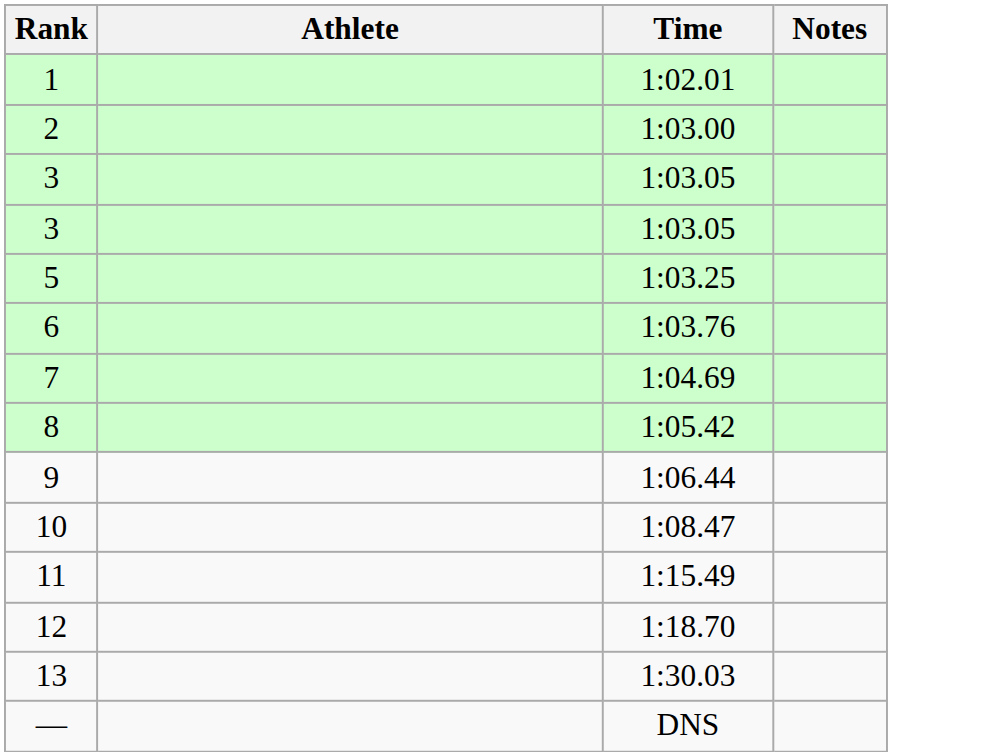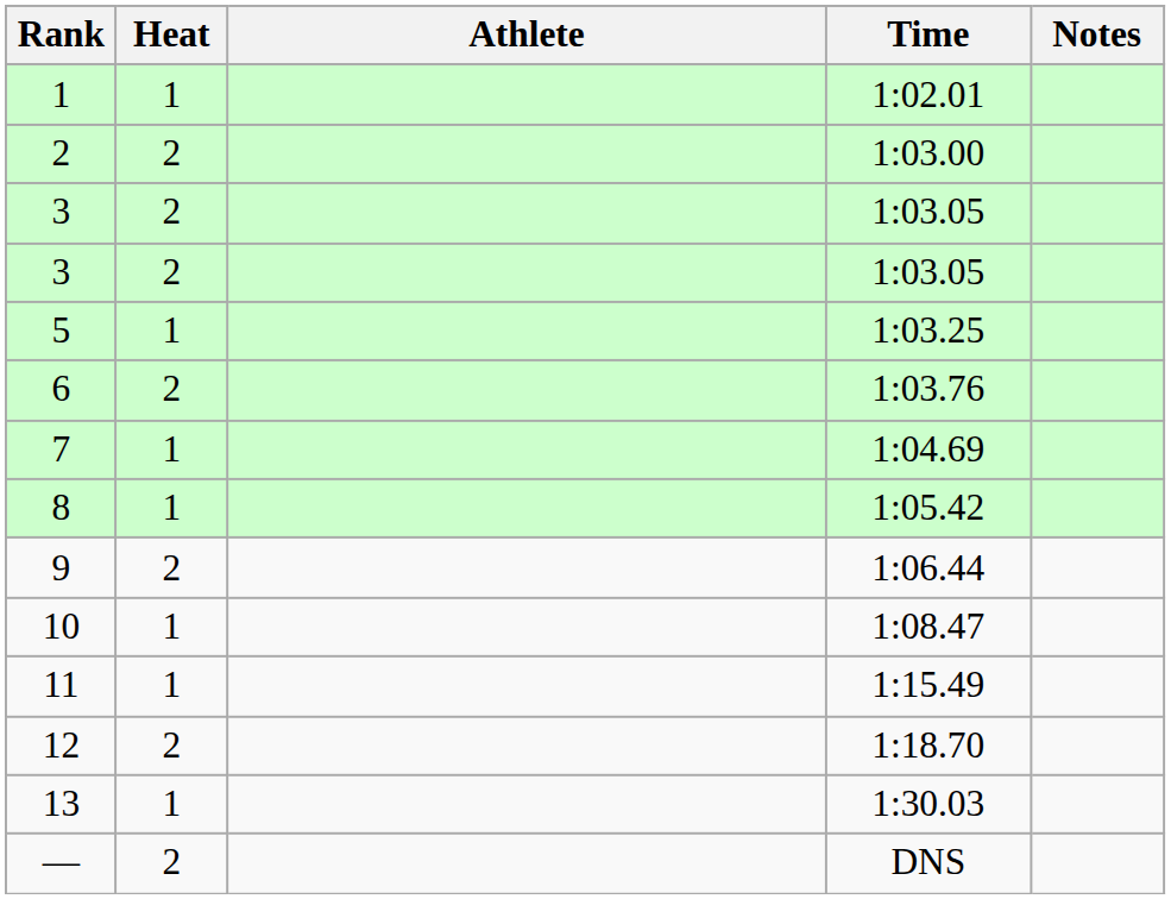 <table class="wikitable" style="text-align:center">
 <tr>
 <th width=40>Rank</th>
+<th width=40>Heat</th>
 <th width=250>Athlete</th>
 <th width=80>Time</th>
 <th width=50>Notes</th>
 </tr>
 <tr bgcolor="ccffcc">
+<td>1</td>
 <td>1</td>
 <td align=left></td>
 <td>1:02.01</td>
 <td></td>
 </tr>
 <tr bgcolor="ccffcc">
 <td>2</td>
+<td>2</td>
 <td align=left></td>
 <td>1:03.00</td>
 <td></td>
 </tr>
 <tr bgcolor="ccffcc">
 <td>3</td>
+<td>2</td>
 <td align=left></td>
 <td>1:03.05</td>
 <td></td>
 </tr>
 <tr bgcolor="ccffcc">
 <td>3</td>
+<td>2</td>
 <td align=left></td>
 <td>1:03.05</td>
 <td></td>
 </tr>
 <tr bgcolor="ccffcc">
 <td>5</td>
+<td>1</td>
 <td align=left></td>
 <td>1:03.25</td>
 <td></td>
 </tr>
 <tr bgcolor="ccffcc">
 <td>6</td>
+<td>2</td>
 <td align=left></td>
 <td>1:03.76</td>
 <td></td>
 </tr>
 <tr bgcolor="ccffcc">
 <td>7</td>
+<td>1</td>
 <td align=left></td>
 <td>1:04.69</td>
 <td></td>
 </tr>
 <tr bgcolor="ccffcc">
 <td>8</td>
+<td>1</td>
 <td align=left></td>
 <td>1:05.42</td>
 <td></td>
 </tr>
 <tr>
 <td>9</td>
+<td>2</td>
 <td align=left></td>
 <td>1:06.44</td>
 <td></td>
 </tr>
 <tr>
 <td>10</td>
+<td>1</td>
 <td align=left></td>
 <td>1:08.47</td>
 <td></td>
 </tr>
 <tr>
 <td>11</td>
+<td>1</td>
 <td align=left></td>
 <td>1:15.49</td>
 <td></td>
 </tr>
 <tr>
 <td>12</td>
+<td>2</td>
 <td align=left></td>
 <td>1:18.70</td>
 <td></td>
 </tr>
 <tr>
 <td>13</td>
+<td>1</td>
 <td align=left></td>
 <td>1:30.03</td>
 <td></td>
 </tr>
 <tr>
 <td>—</td>
+<td>2</td>
 <td align=left></td>
 <td>DNS</td>
 <td></td>
 </tr>
 </table>
